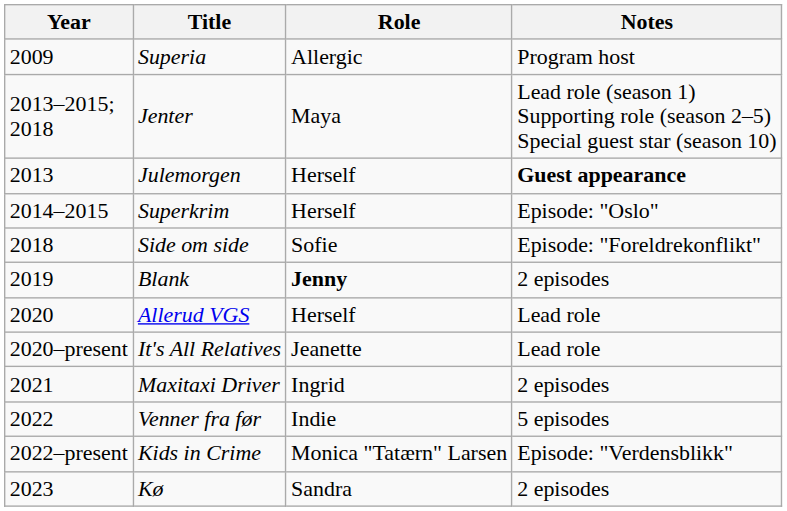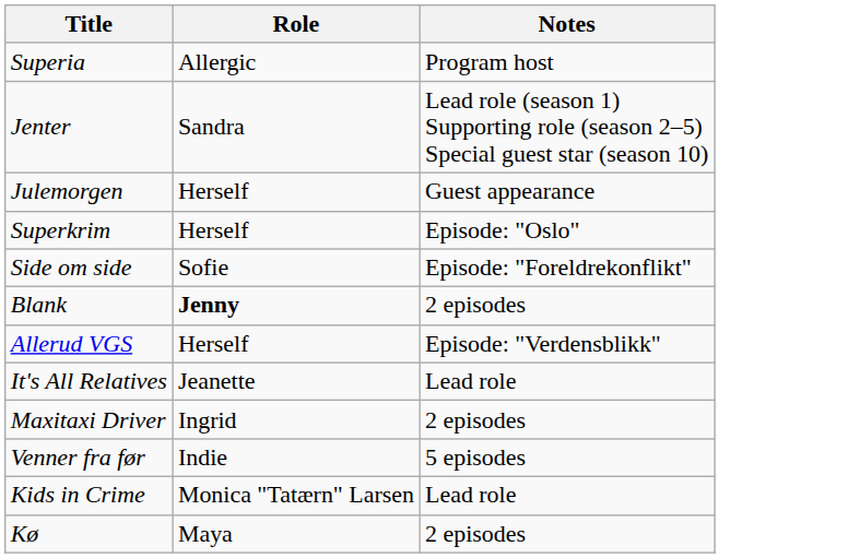 <table class="wikitable sortable">
 <tr>
-<th>Year</th>
 <th>Title</th>
 <th>Role</th>
 <th>Notes</th>
 </tr>
 <tr>
-<td>2009</td>
 <td><em>Superia</em></td>
 <td>Allergic</td>
 <td>Program host</td>
 </tr>
 <tr>
-<td>2013–2015; <br>2018</td>
 <td><em>Jenter</em></td>
-<td>Maya</td>
+<td>Sandra</td>
 <td>Lead role (season 1) <br>Supporting role (season 2–5) <br>Special guest star (season 10)</td>
 </tr>
 <tr>
-<td>2013</td>
 <td><em>Julemorgen</em></td>
 <td>Herself</td>
-<td><strong>Guest appearance</strong></td>
+<td>Guest appearance</td>
 </tr>
 <tr>
-<td>2014–2015</td>
 <td><em>Superkrim</em></td>
 <td>Herself</td>
 <td>Episode: "Oslo"</td>
 </tr>
 <tr>
-<td>2018</td>
 <td><em>Side om side</em></td>
 <td>Sofie</td>
 <td>Episode: "Foreldrekonflikt"</td>
 </tr>
 <tr>
-<td>2019</td>
 <td><em>Blank</em></td>
 <td><strong>Jenny</strong></td>
 <td>2 episodes</td>
 </tr>
 <tr>
-<td>2020</td>
 <td><em><a href='#'>Allerud VGS</a></em></td>
 <td>Herself</td>
-<td>Lead role</td>
+<td>Episode: "Verdensblikk"</td>
 </tr>
 <tr>
-<td>2020–present</td>
 <td><em>It's All Relatives</em></td>
 <td>Jeanette</td>
 <td>Lead role</td>
 </tr>
 <tr>
-<td>2021</td>
 <td><em>Maxitaxi Driver</em></td>
 <td>Ingrid</td>
 <td>2 episodes</td>
 </tr>
 <tr>
-<td>2022</td>
 <td><em>Venner fra før</em></td>
 <td>Indie</td>
 <td>5 episodes</td>
 </tr>
 <tr>
-<td>2022–present</td>
 <td><em>Kids in Crime</em></td>
 <td>Monica "Tatærn" Larsen</td>
-<td>Episode: "Verdensblikk"</td>
+<td>Lead role</td>
 </tr>
 <tr>
-<td>2023</td>
 <td><em>Kø</em></td>
-<td>Sandra</td>
+<td>Maya</td>
 <td>2 episodes</td>
 </tr>
 </table>
